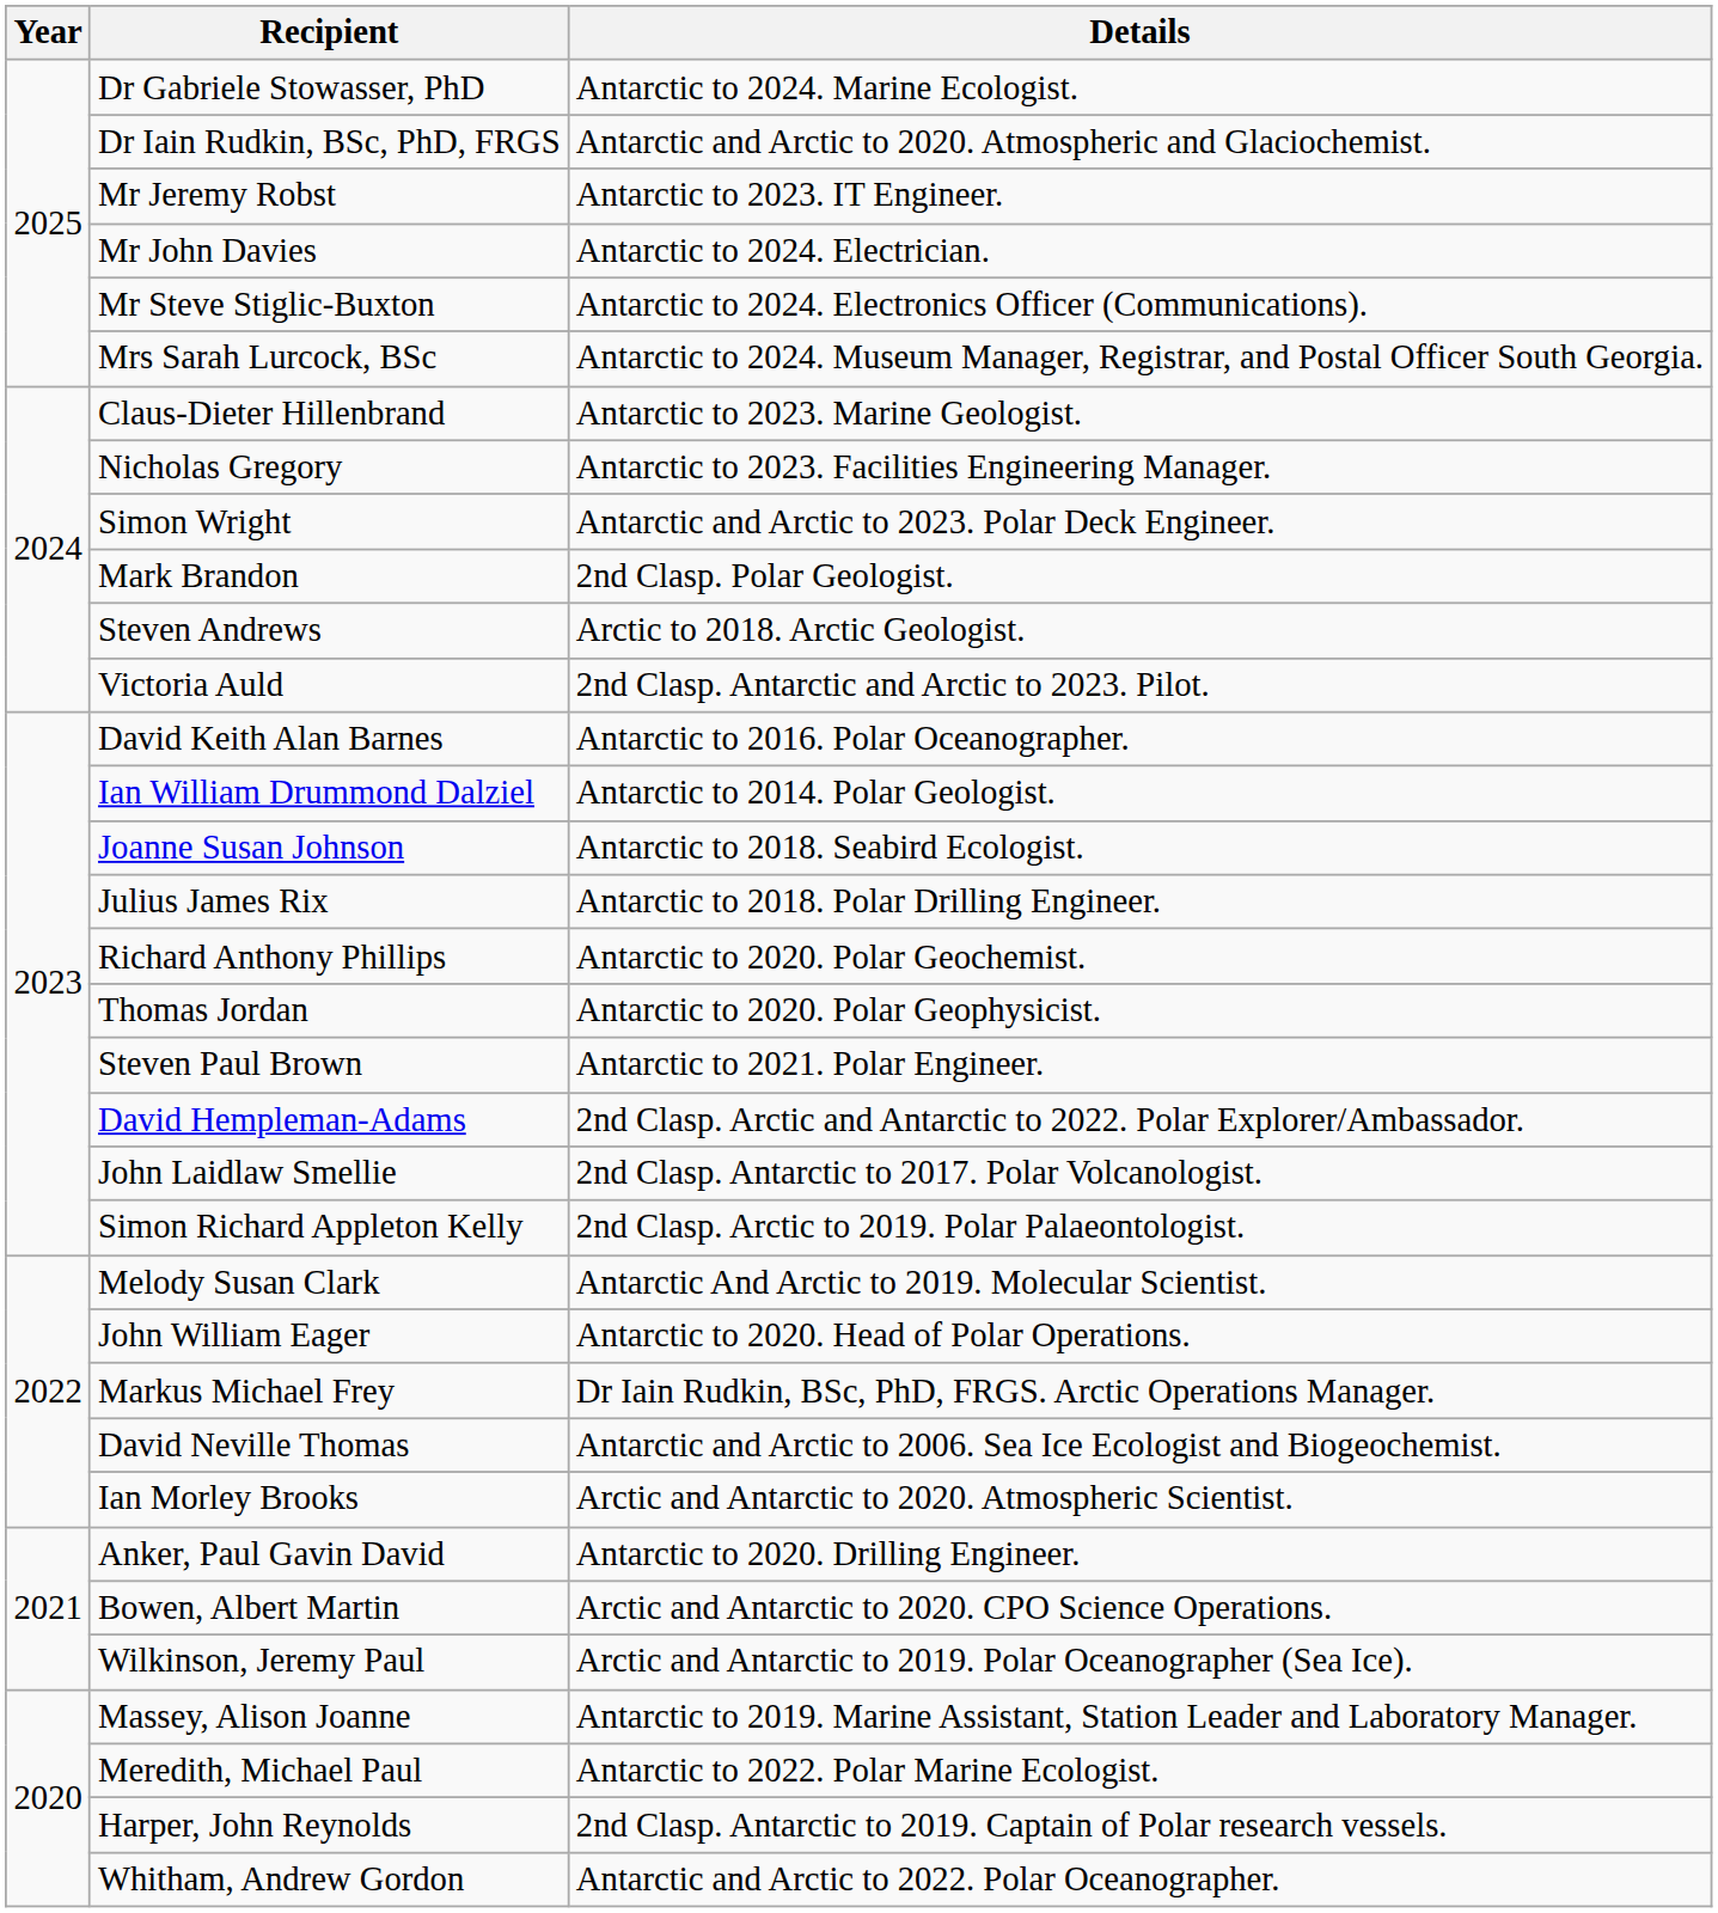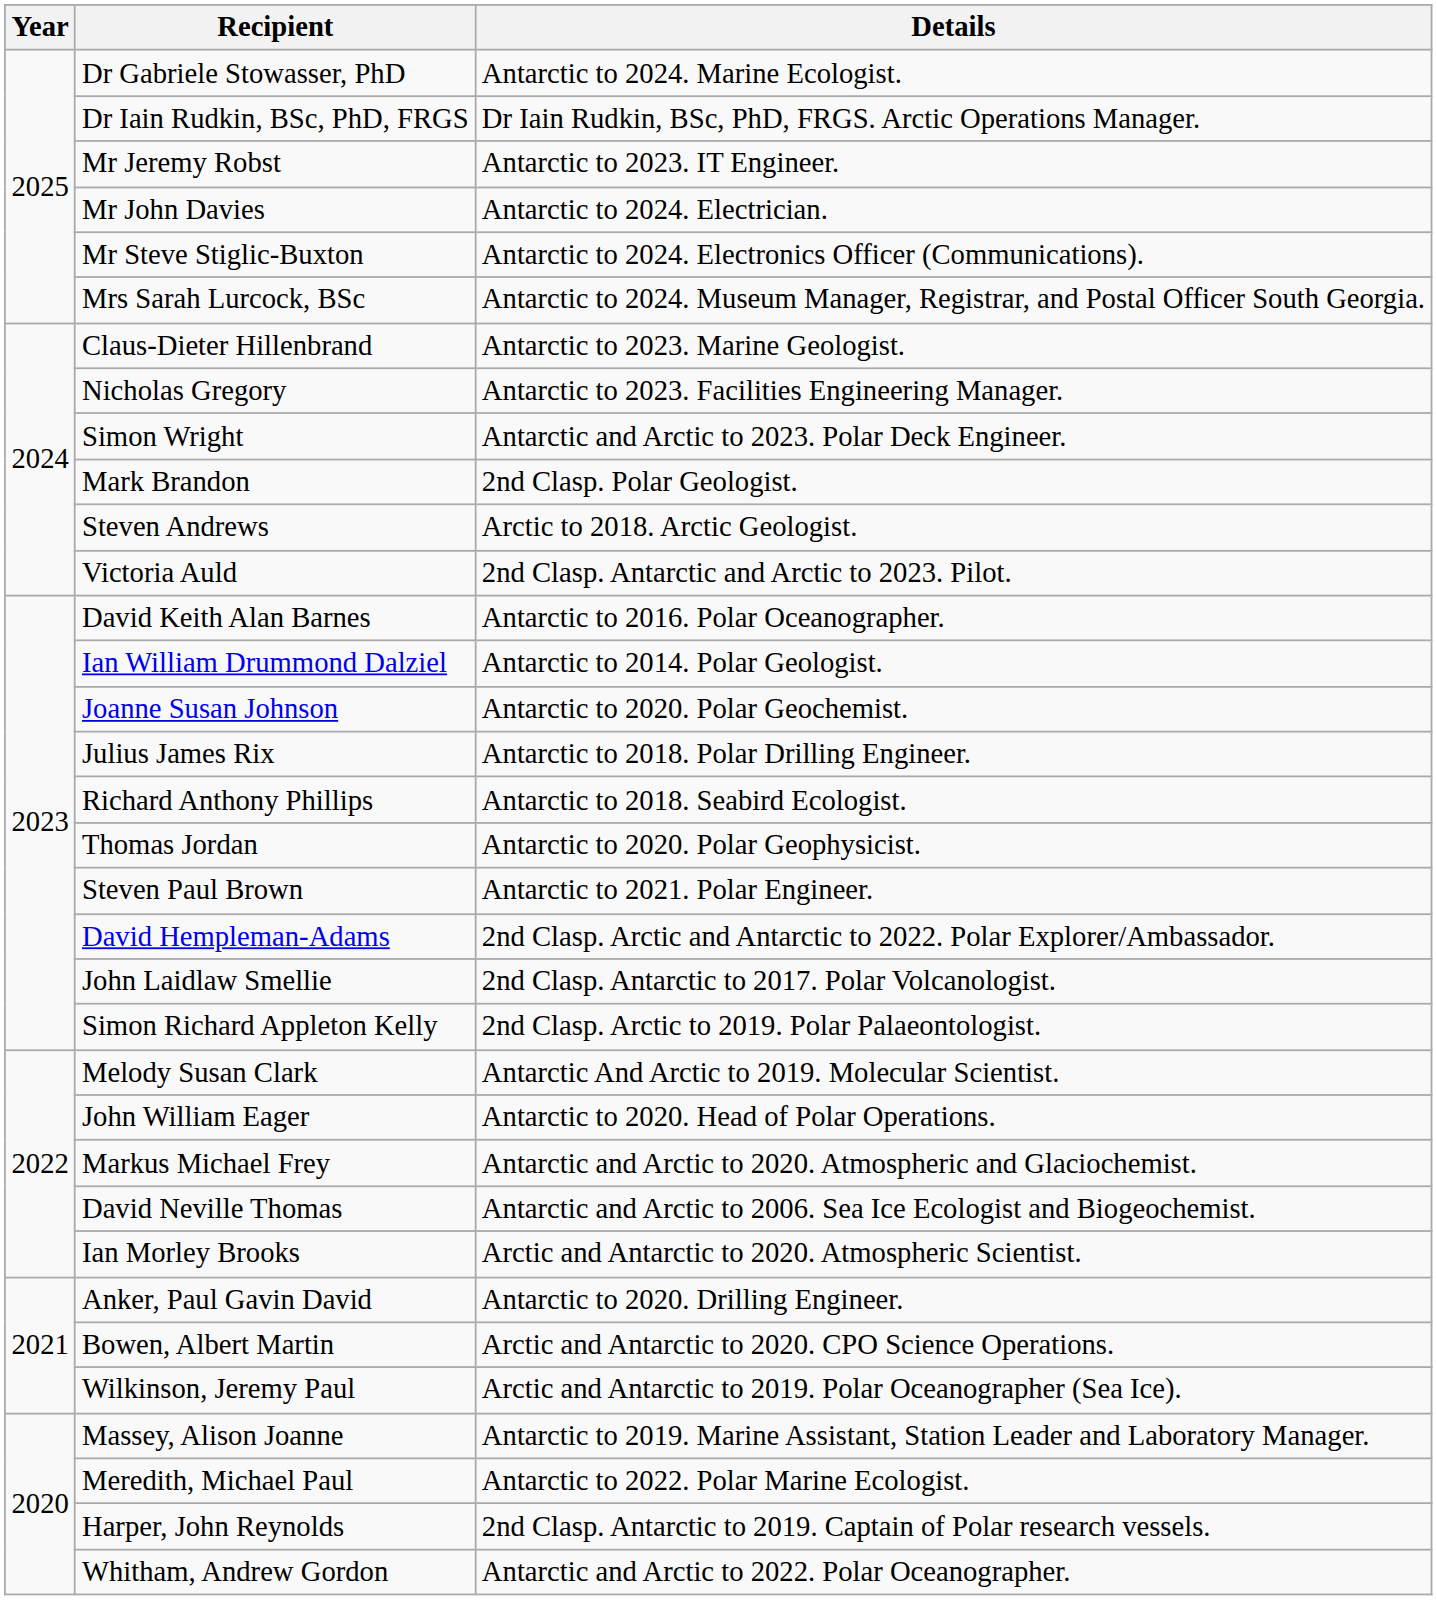 <table class="wikitable">
 <tr>
 <th>Year</th>
 <th>Recipient</th>
 <th>Details</th>
 </tr>
 <tr>
 <td rowspan="6">2025</td>
 <td>Dr Gabriele Stowasser, PhD</td>
 <td>Antarctic to 2024. Marine Ecologist.</td>
 </tr>
 <tr>
 <td>Dr Iain Rudkin, BSc, PhD, FRGS</td>
-<td>Antarctic and Arctic to 2020. Atmospheric and Glaciochemist.</td>
+<td>Dr Iain Rudkin, BSc, PhD, FRGS. Arctic Operations Manager.</td>
 </tr>
 <tr>
 <td>Mr Jeremy Robst</td>
 <td>Antarctic to 2023. IT Engineer.</td>
 </tr>
 <tr>
 <td>Mr John Davies</td>
 <td>Antarctic to 2024. Electrician.</td>
 </tr>
 <tr>
 <td>Mr Steve Stiglic-Buxton</td>
 <td>Antarctic to 2024. Electronics Officer (Communications).</td>
 </tr>
 <tr>
 <td>Mrs Sarah Lurcock, BSc</td>
 <td>Antarctic to 2024. Museum Manager, Registrar, and Postal Officer South Georgia.</td>
 </tr>
 <tr>
 <td rowspan="6">2024</td>
 <td>Claus-Dieter Hillenbrand</td>
 <td>Antarctic to 2023. Marine Geologist.</td>
 </tr>
 <tr>
 <td>Nicholas Gregory</td>
 <td>Antarctic to 2023. Facilities Engineering Manager.</td>
 </tr>
 <tr>
 <td>Simon Wright</td>
 <td>Antarctic and Arctic to 2023. Polar Deck Engineer.</td>
 </tr>
 <tr>
 <td>Mark Brandon</td>
 <td>2nd Clasp. Polar Geologist.</td>
 </tr>
 <tr>
 <td>Steven Andrews</td>
 <td>Arctic to 2018. Arctic Geologist.</td>
 </tr>
 <tr>
 <td>Victoria Auld</td>
 <td>2nd Clasp. Antarctic and Arctic to 2023. Pilot.</td>
 </tr>
 <tr>
 <td rowspan="10">2023</td>
 <td>David Keith Alan Barnes</td>
 <td>Antarctic to 2016. Polar Oceanographer.</td>
 </tr>
 <tr>
 <td><a href='#'>Ian William Drummond Dalziel</a></td>
 <td>Antarctic to 2014. Polar Geologist.</td>
 </tr>
 <tr>
 <td><a href='#'>Joanne Susan Johnson</a></td>
-<td>Antarctic to 2018. Seabird Ecologist.</td>
+<td>Antarctic to 2020. Polar Geochemist.</td>
 </tr>
 <tr>
 <td>Julius James Rix</td>
 <td>Antarctic to 2018. Polar Drilling Engineer.</td>
 </tr>
 <tr>
 <td>Richard Anthony Phillips</td>
-<td>Antarctic to 2020. Polar Geochemist.</td>
+<td>Antarctic to 2018. Seabird Ecologist.</td>
 </tr>
 <tr>
 <td>Thomas Jordan</td>
 <td>Antarctic to 2020. Polar Geophysicist.</td>
 </tr>
 <tr>
 <td>Steven Paul Brown</td>
 <td>Antarctic to 2021. Polar Engineer.</td>
 </tr>
 <tr>
 <td><a href='#'>David Hempleman-Adams</a></td>
 <td>2nd Clasp. Arctic and Antarctic to 2022. Polar Explorer/Ambassador.</td>
 </tr>
 <tr>
 <td>John Laidlaw Smellie</td>
 <td>2nd Clasp. Antarctic to 2017. Polar Volcanologist.</td>
 </tr>
 <tr>
 <td>Simon Richard Appleton Kelly</td>
 <td>2nd Clasp. Arctic to 2019. Polar Palaeontologist.</td>
 </tr>
 <tr>
 <td rowspan="5">2022</td>
 <td>Melody Susan Clark</td>
 <td>Antarctic And Arctic to 2019. Molecular Scientist.</td>
 </tr>
 <tr>
 <td>John William Eager</td>
 <td>Antarctic to 2020. Head of Polar Operations.</td>
 </tr>
 <tr>
 <td>Markus Michael Frey</td>
-<td>Dr Iain Rudkin, BSc, PhD, FRGS. Arctic Operations Manager.</td>
+<td>Antarctic and Arctic to 2020. Atmospheric and Glaciochemist.</td>
 </tr>
 <tr>
 <td>David Neville Thomas</td>
 <td>Antarctic and Arctic to 2006. Sea Ice Ecologist and Biogeochemist.</td>
 </tr>
 <tr>
 <td>Ian Morley Brooks</td>
 <td>Arctic and Antarctic to 2020. Atmospheric Scientist.</td>
 </tr>
 <tr>
 <td rowspan="3">2021</td>
 <td>Anker, Paul Gavin David</td>
 <td>Antarctic to 2020. Drilling Engineer.</td>
 </tr>
 <tr>
 <td>Bowen, Albert Martin</td>
 <td>Arctic and Antarctic to 2020. CPO Science Operations.</td>
 </tr>
 <tr>
 <td>Wilkinson, Jeremy Paul</td>
 <td>Arctic and Antarctic to 2019. Polar Oceanographer (Sea Ice).</td>
 </tr>
 <tr>
 <td rowspan="4">2020</td>
 <td>Massey, Alison Joanne</td>
 <td>Antarctic to 2019. Marine Assistant, Station Leader and Laboratory Manager.</td>
 </tr>
 <tr>
 <td>Meredith, Michael Paul</td>
 <td>Antarctic to 2022. Polar Marine Ecologist.</td>
 </tr>
 <tr>
 <td>Harper, John Reynolds</td>
 <td>2nd Clasp. Antarctic to 2019. Captain of Polar research vessels.</td>
 </tr>
 <tr>
 <td>Whitham, Andrew Gordon </td>
 <td>Antarctic and Arctic to 2022. Polar Oceanographer.</td>
 </tr>
 </table>
